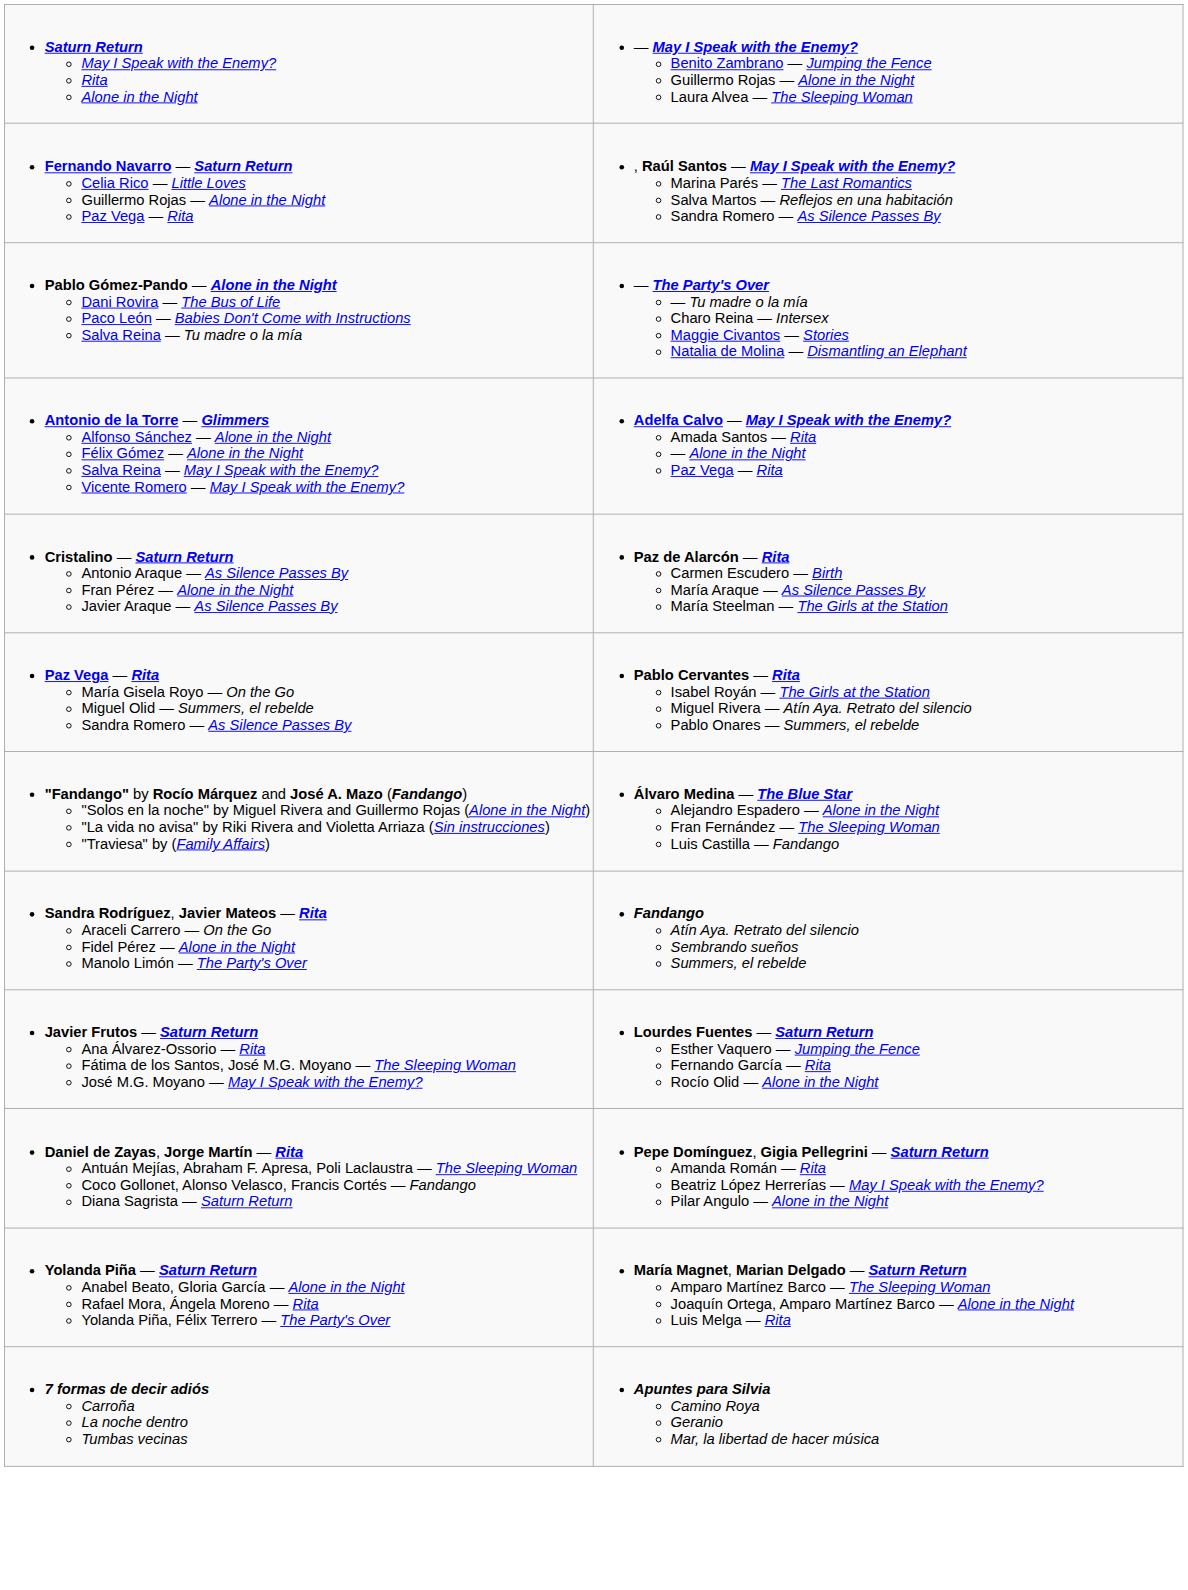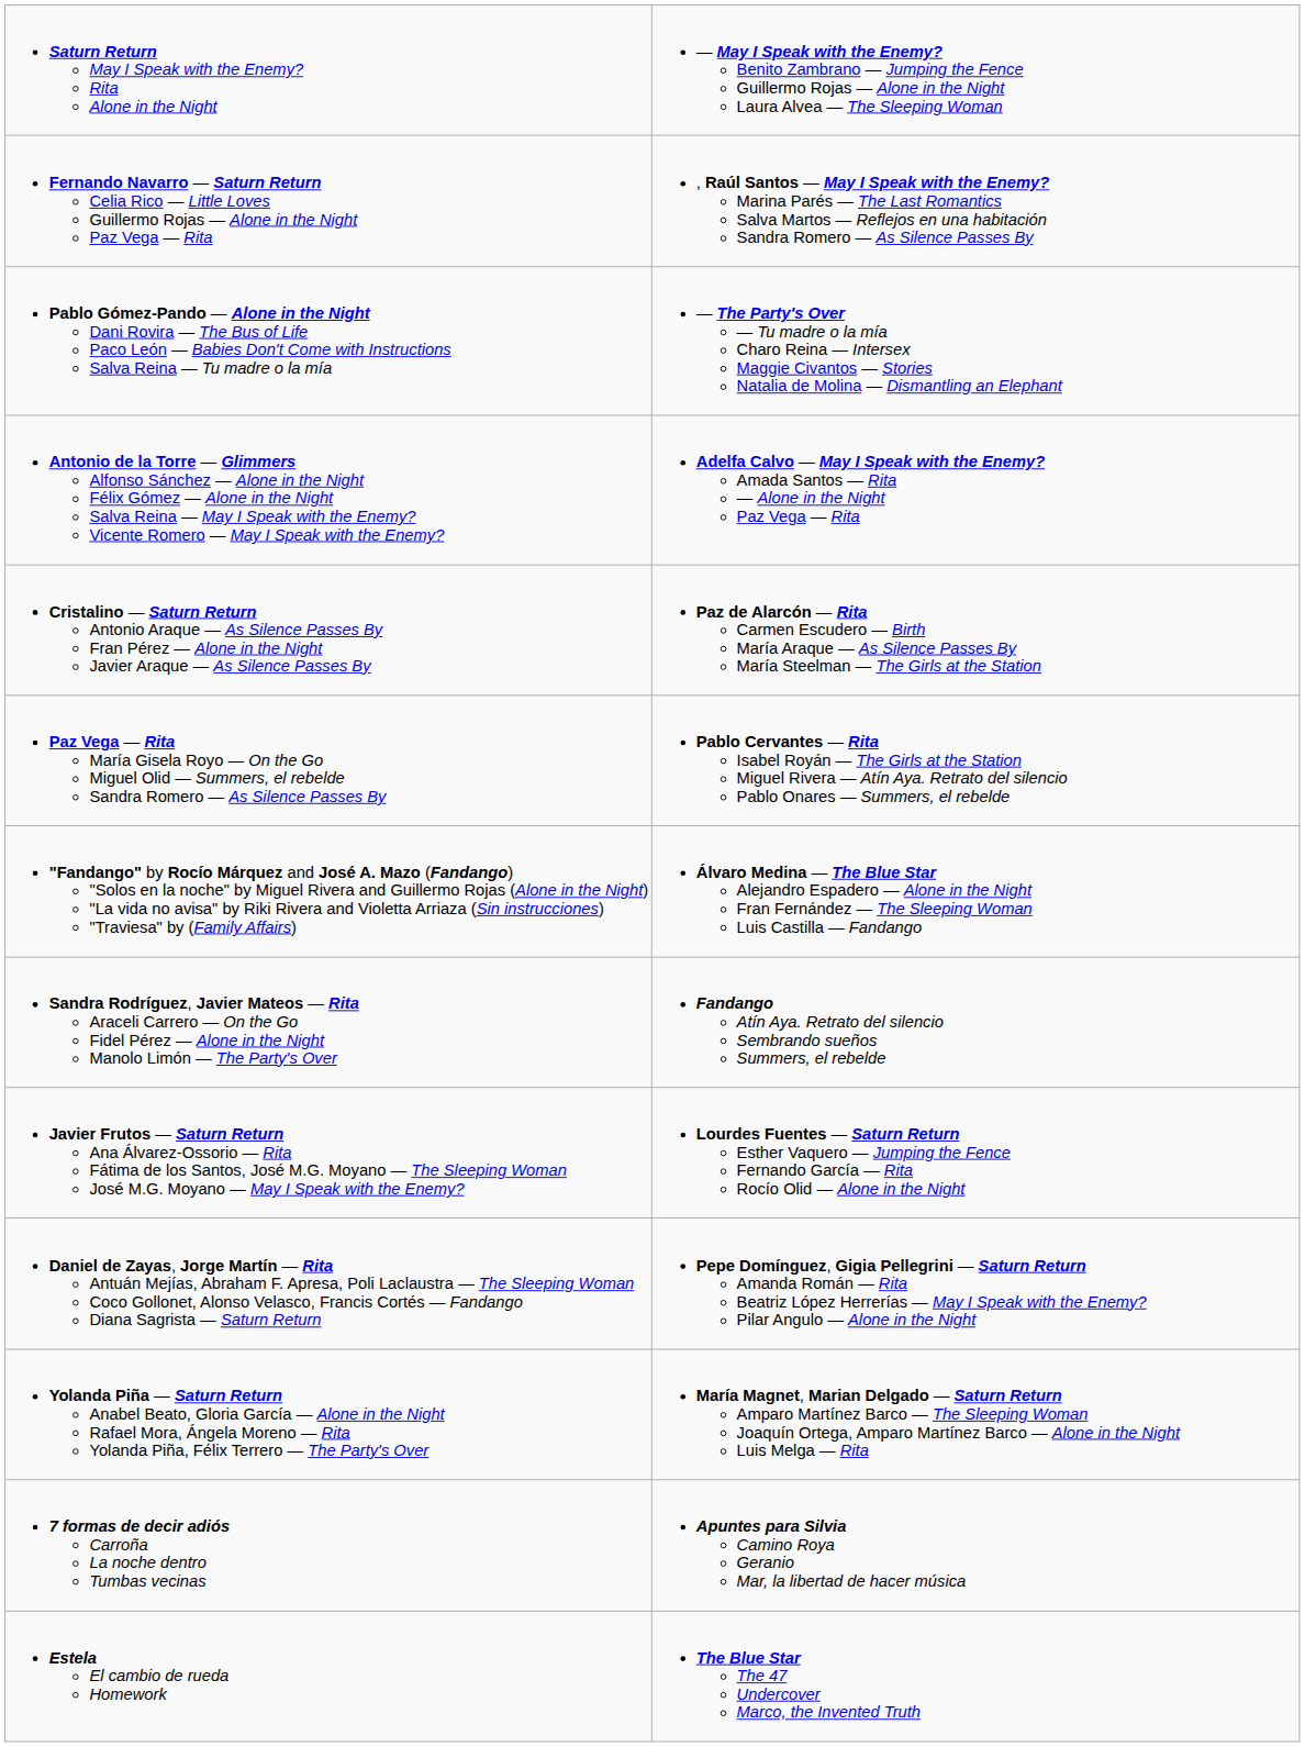 <table class=wikitable style="width="100%">
 <tr>
 <td style="vertical-align:top;" width="50%"><br><ul><li><strong><em><a href='#'>Saturn Return</a></em></strong><ul><li><em><a href='#'>May I Speak with the Enemy?</a></em></li><li><em><a href='#'>Rita</a></em></li><li><em><a href='#'>Alone in the Night</a></em></li></ul></li></ul></td>
 <td style="vertical-align:top;" width="50%"><br><ul><li><strong></strong> — <strong><em><a href='#'>May I Speak with the Enemy?</a></em></strong><ul><li><a href='#'>Benito Zambrano</a> — <em><a href='#'>Jumping the Fence</a></em></li><li>Guillermo Rojas — <em><a href='#'>Alone in the Night</a></em></li><li>Laura Alvea — <em><a href='#'>The Sleeping Woman</a></em></li></ul></li></ul></td>
 </tr>
 <tr>
 <td style="vertical-align:top;" width="50%"><br><ul><li><strong><a href='#'>Fernando Navarro</a></strong> — <strong><em><a href='#'>Saturn Return</a></em></strong><ul><li><a href='#'>Celia Rico</a> — <em><a href='#'>Little Loves</a></em></li><li>Guillermo Rojas — <em><a href='#'>Alone in the Night</a></em></li><li><a href='#'>Paz Vega</a> — <em><a href='#'>Rita</a></em></li></ul></li></ul></td>
 <td style="vertical-align:top;" width="50%"><br><ul><li><strong></strong>, <strong>Raúl Santos</strong> — <strong><em><a href='#'>May I Speak with the Enemy?</a></em></strong><ul><li>Marina Parés — <em><a href='#'>The Last Romantics</a></em></li><li>Salva Martos — <em>Reflejos en una habitación</em></li><li>Sandra Romero — <em><a href='#'>As Silence Passes By</a></em></li></ul></li></ul></td>
 </tr>
 <tr>
 <td style="vertical-align:top;" width="50%"><br><ul><li><strong>Pablo Gómez-Pando</strong> — <strong><em><a href='#'>Alone in the Night</a></em></strong><ul><li><a href='#'>Dani Rovira</a> — <em><a href='#'>The Bus of Life</a></em></li><li><a href='#'>Paco León</a> — <em><a href='#'>Babies Don't Come with Instructions</a></em></li><li><a href='#'>Salva Reina</a> — <em>Tu madre o la mía</em></li></ul></li></ul></td>
 <td style="vertical-align:top;" width="50%"><br><ul><li><strong></strong> — <strong><em><a href='#'>The Party's Over</a></em></strong><ul><li> — <em>Tu madre o la mía</em></li><li>Charo Reina — <em>Intersex</em></li><li><a href='#'>Maggie Civantos</a> — <em><a href='#'>Stories</a></em></li><li><a href='#'>Natalia de Molina</a> — <em><a href='#'>Dismantling an Elephant</a></em></li></ul></li></ul></td>
 </tr>
 <tr>
 <td style="vertical-align:top;" width="50%"><br><ul><li><strong><a href='#'>Antonio de la Torre</a></strong> — <strong><em><a href='#'>Glimmers</a></em></strong><ul><li><a href='#'>Alfonso Sánchez</a> — <em><a href='#'>Alone in the Night</a></em></li><li><a href='#'>Félix Gómez</a> — <em><a href='#'>Alone in the Night</a></em></li><li><a href='#'>Salva Reina</a> — <em><a href='#'>May I Speak with the Enemy?</a></em></li><li><a href='#'>Vicente Romero</a> — <em><a href='#'>May I Speak with the Enemy?</a></em></li></ul></li></ul></td>
 <td style="vertical-align:top;" width="50%"><br><ul><li><strong><a href='#'>Adelfa Calvo</a></strong> — <strong><em><a href='#'>May I Speak with the Enemy?</a></em></strong><ul><li>Amada Santos — <em><a href='#'>Rita</a></em></li><li> — <em><a href='#'>Alone in the Night</a></em></li><li><a href='#'>Paz Vega</a> — <em><a href='#'>Rita</a></em></li></ul></li></ul></td>
 </tr>
 <tr>
 <td style="vertical-align:top;" width="50%"><br><ul><li><strong>Cristalino</strong> — <strong><em><a href='#'>Saturn Return</a></em></strong><ul><li>Antonio Araque — <em><a href='#'>As Silence Passes By</a></em></li><li>Fran Pérez — <em><a href='#'>Alone in the Night</a></em></li><li>Javier Araque — <em><a href='#'>As Silence Passes By</a></em></li></ul></li></ul></td>
 <td style="vertical-align:top;" width="50%"><br><ul><li><strong>Paz de Alarcón</strong> — <strong><em><a href='#'>Rita</a></em></strong><ul><li>Carmen Escudero — <em><a href='#'>Birth</a></em></li><li>María Araque — <em><a href='#'>As Silence Passes By</a></em></li><li>María Steelman — <em><a href='#'>The Girls at the Station</a></em></li></ul></li></ul></td>
 </tr>
 <tr>
 <td style="vertical-align:top;" width="50%"><br><ul><li><strong><a href='#'>Paz Vega</a></strong> — <strong><em><a href='#'>Rita</a></em></strong><ul><li>María Gisela Royo — <em>On the Go</em></li><li>Miguel Olid — <em>Summers, el rebelde</em></li><li>Sandra Romero — <em><a href='#'>As Silence Passes By</a></em></li></ul></li></ul></td>
 <td style="vertical-align:top;" width="50%"><br><ul><li><strong>Pablo Cervantes</strong> — <strong><em><a href='#'>Rita</a></em></strong><ul><li>Isabel Royán — <em><a href='#'>The Girls at the Station</a></em></li><li>Miguel Rivera — <em>Atín Aya. Retrato del silencio</em></li><li>Pablo Onares — <em>Summers, el rebelde</em></li></ul></li></ul></td>
 </tr>
 <tr>
 <td style="vertical-align:top;" width="50%"><br><ul><li><strong>"Fandango"</strong> by <strong>Rocío Márquez</strong> and <strong>José A. Mazo</strong> (<strong><em>Fandango</em></strong>)<ul><li>"Solos en la noche" by Miguel Rivera and Guillermo Rojas (<em><a href='#'>Alone in the Night</a></em>)</li><li>"La vida no avisa" by Riki Rivera and Violetta Arriaza (<em><a href='#'>Sin instrucciones</a></em>)</li><li>"Traviesa" by  (<em><a href='#'>Family Affairs</a></em>)</li></ul></li></ul></td>
 <td style="vertical-align:top;" width="50%"><br><ul><li><strong>Álvaro Medina</strong> — <strong><em><a href='#'>The Blue Star</a></em></strong><ul><li>Alejandro Espadero — <em><a href='#'>Alone in the Night</a></em></li><li>Fran Fernández — <em><a href='#'>The Sleeping Woman</a></em></li><li>Luis Castilla — <em>Fandango</em></li></ul></li></ul></td>
 </tr>
 <tr>
 <td style="vertical-align:top;" width="50%"><br><ul><li><strong>Sandra Rodríguez</strong>, <strong>Javier Mateos</strong> — <strong><em><a href='#'>Rita</a></em></strong><ul><li>Araceli Carrero — <em>On the Go</em></li><li>Fidel Pérez — <em><a href='#'>Alone in the Night</a></em></li><li>Manolo Limón — <em><a href='#'>The Party's Over</a></em></li></ul></li></ul></td>
 <td style="vertical-align:top;" width="50%"><br><ul><li><strong><em>Fandango</em></strong><ul><li><em>Atín Aya. Retrato del silencio</em></li><li><em>Sembrando sueños</em></li><li><em>Summers, el rebelde</em></li></ul></li></ul></td>
 </tr>
 <tr>
 <td style="vertical-align:top;" width="50%"><br><ul><li><strong>Javier Frutos</strong> — <strong><em><a href='#'>Saturn Return</a></em></strong><ul><li>Ana Álvarez-Ossorio — <em><a href='#'>Rita</a></em></li><li>Fátima de los Santos, José M.G. Moyano — <em><a href='#'>The Sleeping Woman</a></em></li><li>José M.G. Moyano — <em><a href='#'>May I Speak with the Enemy?</a></em></li></ul></li></ul></td>
 <td style="vertical-align:top;" width="50%"><br><ul><li><strong>Lourdes Fuentes</strong> — <strong><em><a href='#'>Saturn Return</a></em></strong><ul><li>Esther Vaquero — <em><a href='#'>Jumping the Fence</a></em></li><li>Fernando García — <em><a href='#'>Rita</a></em></li><li>Rocío Olid — <em><a href='#'>Alone in the Night</a></em></li></ul></li></ul></td>
 </tr>
 <tr>
 <td style="vertical-align:top;" width="50%"><br><ul><li><strong>Daniel de Zayas</strong>, <strong>Jorge Martín</strong> — <strong><em><a href='#'>Rita</a></em></strong><ul><li>Antuán Mejías, Abraham F. Apresa, Poli Laclaustra — <em><a href='#'>The Sleeping Woman</a></em></li><li>Coco Gollonet, Alonso Velasco, Francis Cortés — <em>Fandango</em></li><li>Diana Sagrista — <em><a href='#'>Saturn Return</a></em></li></ul></li></ul></td>
 <td style="vertical-align:top;" width="50%"><br><ul><li><strong>Pepe Domínguez</strong>,<strong> Gigia Pellegrini</strong> — <strong><em><a href='#'>Saturn Return</a></em></strong><ul><li>Amanda Román — <em><a href='#'>Rita</a></em></li><li>Beatriz López Herrerías — <em><a href='#'>May I Speak with the Enemy?</a></em></li><li>Pilar Angulo — <em><a href='#'>Alone in the Night</a></em></li></ul></li></ul></td>
 </tr>
 <tr>
 <td style="vertical-align:top;" width="50%"><br><ul><li><strong>Yolanda Piña</strong> — <strong><em><a href='#'>Saturn Return</a></em></strong><ul><li>Anabel Beato, Gloria García — <em><a href='#'>Alone in the Night</a></em></li><li>Rafael Mora, Ángela Moreno — <em><a href='#'>Rita</a></em></li><li>Yolanda Piña, Félix Terrero — <em><a href='#'>The Party's Over</a></em></li></ul></li></ul></td>
 <td style="vertical-align:top;" width="50%"><br><ul><li><strong>María Magnet</strong>, <strong>Marian Delgado</strong> — <strong><em><a href='#'>Saturn Return</a></em></strong><ul><li>Amparo Martínez Barco — <em><a href='#'>The Sleeping Woman</a></em></li><li>Joaquín Ortega, Amparo Martínez Barco — <em><a href='#'>Alone in the Night</a></em></li><li>Luis Melga — <em><a href='#'>Rita</a></em></li></ul></li></ul></td>
 </tr>
 <tr>
 <td style="vertical-align:top;" width="50%"><br><ul><li><strong><em>7 formas de decir adiós</em></strong><ul><li><em>Carroña</em></li><li><em>La noche dentro</em></li><li><em>Tumbas vecinas</em></li></ul></li></ul></td>
 <td style="vertical-align:top;" width="50%"><br><ul><li><strong><em>Apuntes para Silvia</em></strong><ul><li><em>Camino Roya</em></li><li><em>Geranio</em></li><li><em>Mar, la libertad de hacer música</em></li></ul></li></ul></td>
 </tr>
+<tr>
+<td style="vertical-align:top;" width="50%"><br><ul><li><strong><em>Estela</em></strong><ul><li><em>El cambio de rueda</em></li><li><em>Homework</em></li></ul></li></ul></td>
+<td style="vertical-align:top;" width="50%"><br><ul><li><strong><em><a href='#'>The Blue Star</a></em></strong><ul><li><em><a href='#'>The 47</a></em></li><li><em><a href='#'>Undercover</a></em></li><li><em><a href='#'>Marco, the Invented Truth</a></em></li></ul></li></ul></td>
+</tr>
 </table>
